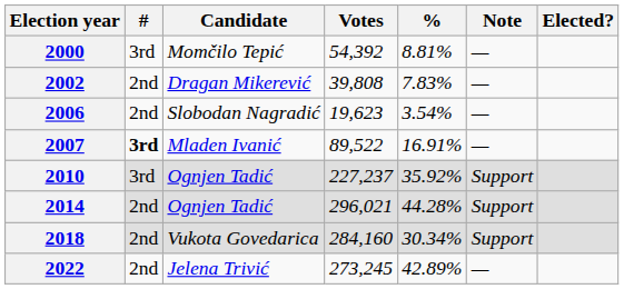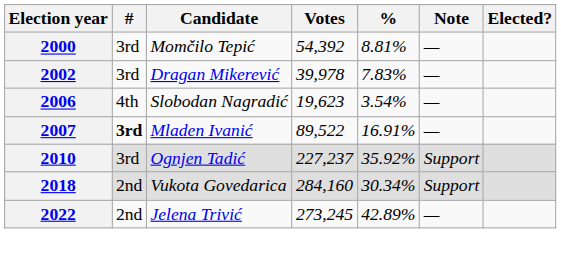 <table class="wikitable">
 <tr>
 <th>Election year</th>
 <th>#</th>
 <th>Candidate</th>
 <th>Votes</th>
 <th>%</th>
 <th>Note</th>
 <th>Elected?</th>
 </tr>
 <tr>
 <th><a href='#'>2000</a></th>
 <td> 3rd</td>
 <td><em>Momčilo Tepić</em></td>
 <td><em>54,392</em></td>
 <td><em>8.81%</em></td>
 <td><em>—</em></td>
 <td></td>
 </tr>
 <tr>
 <th><a href='#'>2002</a></th>
-<td> 2nd</td>
+<td> 3rd</td>
 <td><em><a href='#'>Dragan Mikerević</a></em></td>
-<td><em>39,808</em></td>
+<td><em>39,978</em></td>
 <td><em>7.83%</em></td>
 <td><em>—</em></td>
 <td></td>
 </tr>
 <tr>
 <th><a href='#'>2006</a></th>
-<td> 2nd</td>
+<td> 4th</td>
 <td><em>Slobodan Nagradić</em></td>
 <td><em>19,623</em></td>
 <td><em>3.54%</em></td>
 <td><em>—</em></td>
 <td></td>
 </tr>
 <tr>
 <th><a href='#'>2007</a></th>
 <td><strong> 3rd</strong></td>
 <td><em><a href='#'>Mladen Ivanić</a></em></td>
 <td><em>89,522</em></td>
 <td><em>16.91%</em></td>
 <td><em>—</em></td>
 <td></td>
 </tr>
 <tr style="background:#dfdfdf;">
 <th><a href='#'>2010</a></th>
 <td> 3rd</td>
 <td><em><a href='#'>Ognjen Tadić</a></em></td>
 <td><em>227,237</em></td>
 <td><em>35.92%</em></td>
 <td><em>Support</em></td>
 <td></td>
 </tr>
 <tr style="background:#dfdfdf;">
-<th><a href='#'>2014</a></th>
-<td> 2nd</td>
-<td><em><a href='#'>Ognjen Tadić</a></em></td>
-<td><em>296,021</em></td>
-<td><em>44.28%</em></td>
-<td><em>Support</em></td>
-<td></td>
-</tr>
-<tr style="background:#dfdfdf;">
 <th><a href='#'>2018</a></th>
 <td> 2nd</td>
 <td><em>Vukota Govedarica</em></td>
 <td><em>284,160</em></td>
 <td><em>30.34%</em></td>
 <td><em>Support</em></td>
 <td></td>
 </tr>
 <tr>
 <th><a href='#'>2022</a></th>
 <td> 2nd</td>
 <td><em><a href='#'>Jelena Trivić</a></em></td>
 <td><em>273,245</em></td>
 <td><em>42.89%</em></td>
 <td><em>—</em></td>
 <td></td>
 </tr>
 </table>
